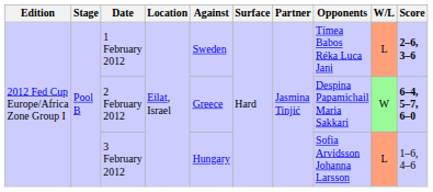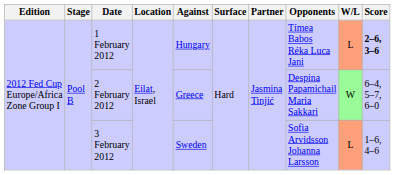 <table class=wikitable style=font-size:97%>
 <tr>
 <th>Edition</th>
 <th>Stage</th>
 <th>Date</th>
 <th>Location</th>
 <th>Against</th>
 <th>Surface</th>
 <th>Partner</th>
 <th>Opponents</th>
 <th>W/L</th>
 <th>Score</th>
 </tr>
 <tr style="background:#CCCCFF;">
 <td rowspan="3"><a href='#'>2012 Fed Cup</a> <br> Europe/Africa Zone Group I</td>
 <td rowspan="3"><a href='#'>Pool B</a></td>
 <td>1 February 2012</td>
 <td rowspan="3"><a href='#'>Eilat</a>, Israel</td>
-<td> <a href='#'>Sweden</a></td>
+<td> <a href='#'>Hungary</a></td>
 <td rowspan="3">Hard</td>
 <td rowspan="3"><a href='#'>Jasmina Tinjić</a></td>
 <td><a href='#'>Tímea Babos</a> <br> <a href='#'>Réka Luca Jani</a></td>
 <td style="text-align:center; background:#ffa07a;">L</td>
 <td><strong>2–6, 3–6</strong></td>
 </tr>
 <tr style="background:#CCCCFF;">
 <td>2 February 2012</td>
 <td> <a href='#'>Greece</a></td>
 <td><a href='#'>Despina Papamichail</a> <br> <a href='#'>Maria Sakkari</a></td>
 <td style="text-align:center; background:#98fb98;">W</td>
-<td><strong>6–4, 5–7, 6–0</strong></td>
+<td>6–4, 5–7, 6–0</td>
 </tr>
 <tr style="background:#CCCCFF;">
 <td>3 February 2012</td>
-<td> <a href='#'>Hungary</a></td>
+<td> <a href='#'>Sweden</a></td>
 <td><a href='#'>Sofia Arvidsson</a> <br> <a href='#'>Johanna Larsson</a></td>
 <td style="text-align:center; background:#ffa07a;">L</td>
 <td>1–6, 4–6</td>
 </tr>
 </table>
